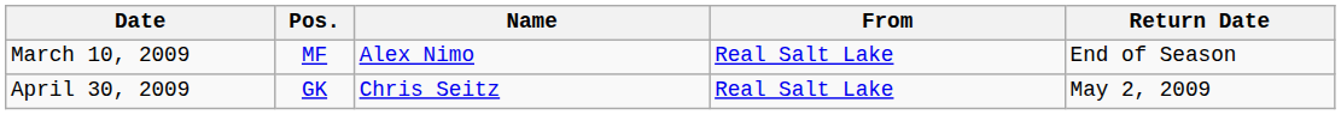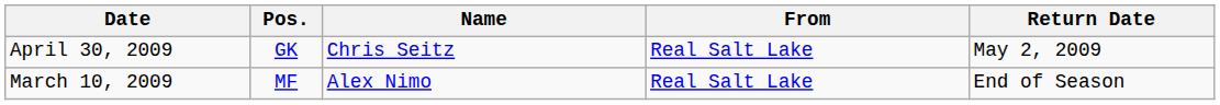 <table class="wikitable" style="font-size: 95%;">
 <tr>
 <th width="150">Date</th>
 <th width="40">Pos.</th>
 <th width="200">Name</th>
 <th width="200">From</th>
 <th width="150">Return Date</th>
 </tr>
 <tr>
+<td>April 30, 2009</td>
+<td style="text-align: center;"><a href='#'>GK</a></td>
+<td> <a href='#'>Chris Seitz</a></td>
+<td> <a href='#'>Real Salt Lake</a></td>
+<td>May 2, 2009</td>
+</tr>
+<tr>
 <td>March 10, 2009</td>
 <td style="text-align: center;"><a href='#'>MF</a></td>
 <td> <a href='#'>Alex Nimo</a></td>
 <td> <a href='#'>Real Salt Lake</a></td>
 <td>End of Season</td>
 </tr>
-<tr>
-<td>April 30, 2009</td>
-<td style="text-align: center;"><a href='#'>GK</a></td>
-<td> <a href='#'>Chris Seitz</a></td>
-<td> <a href='#'>Real Salt Lake</a></td>
-<td>May 2, 2009</td>
-</tr>
 </table>
